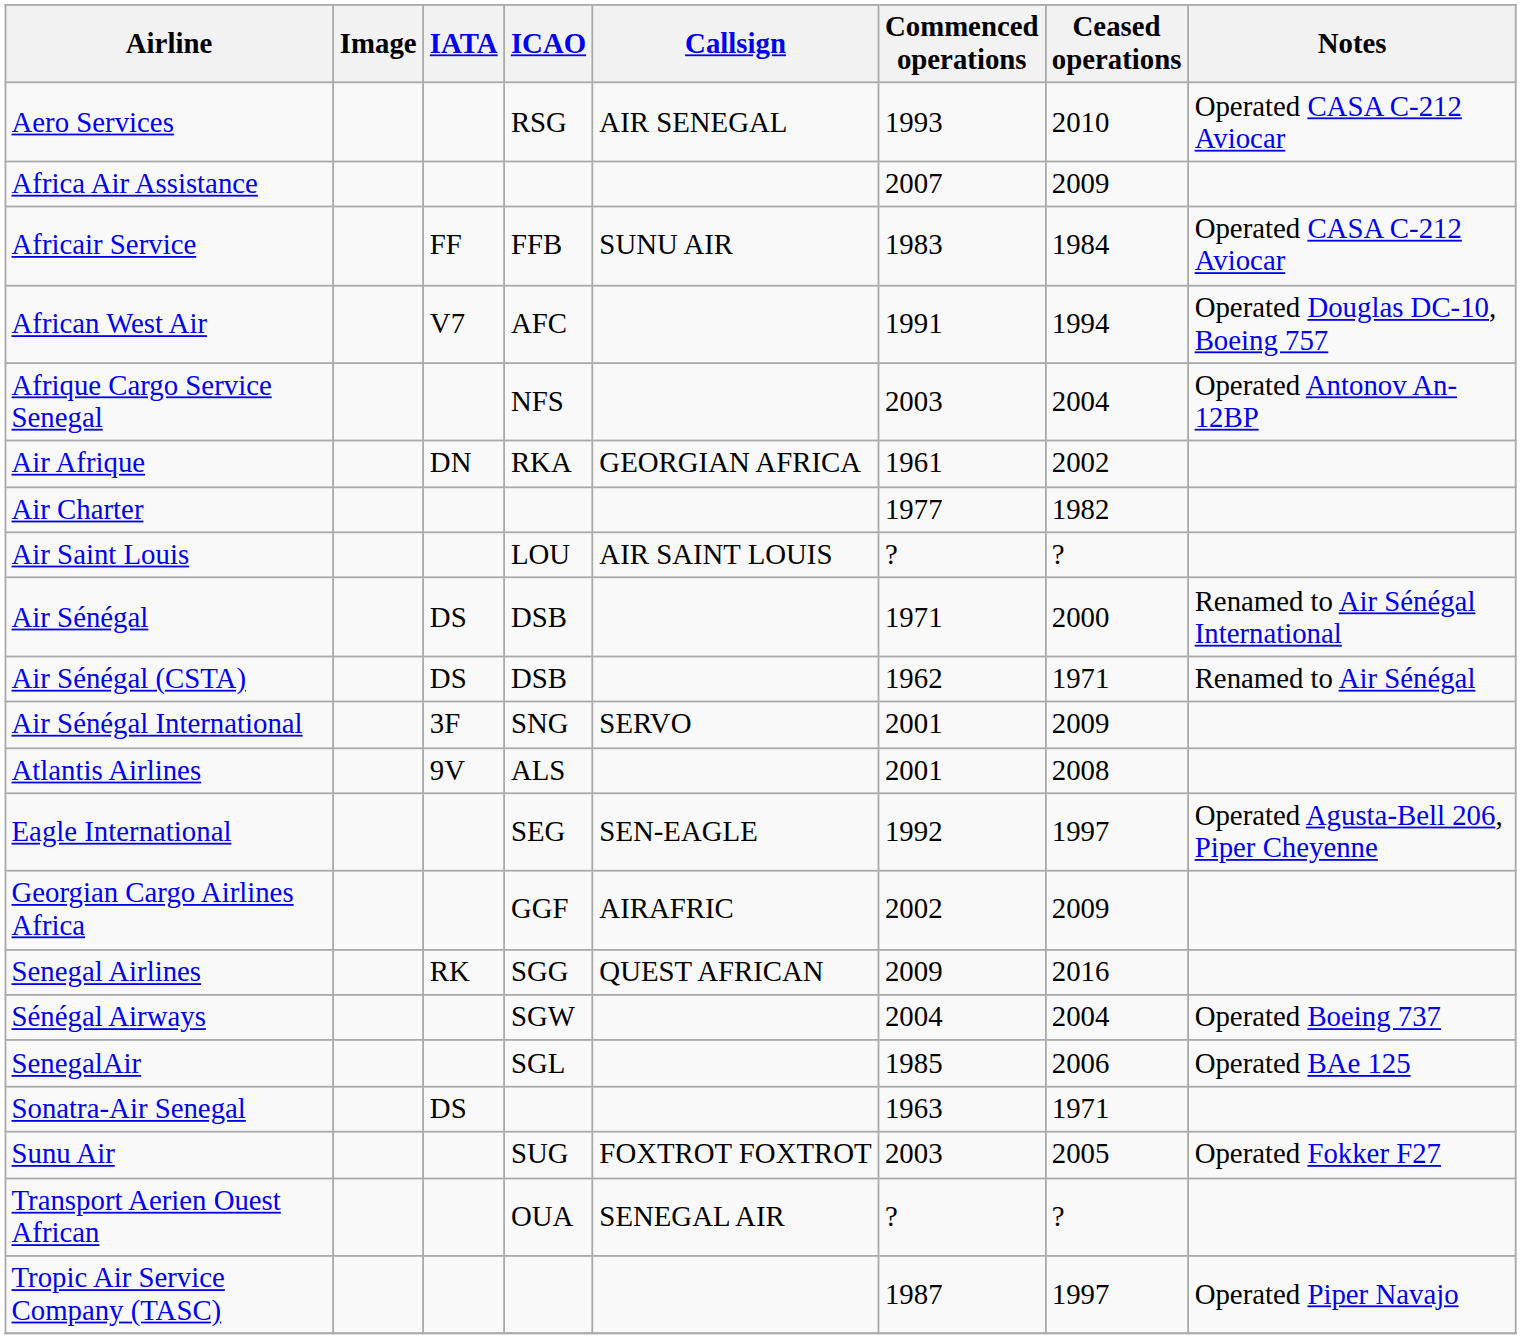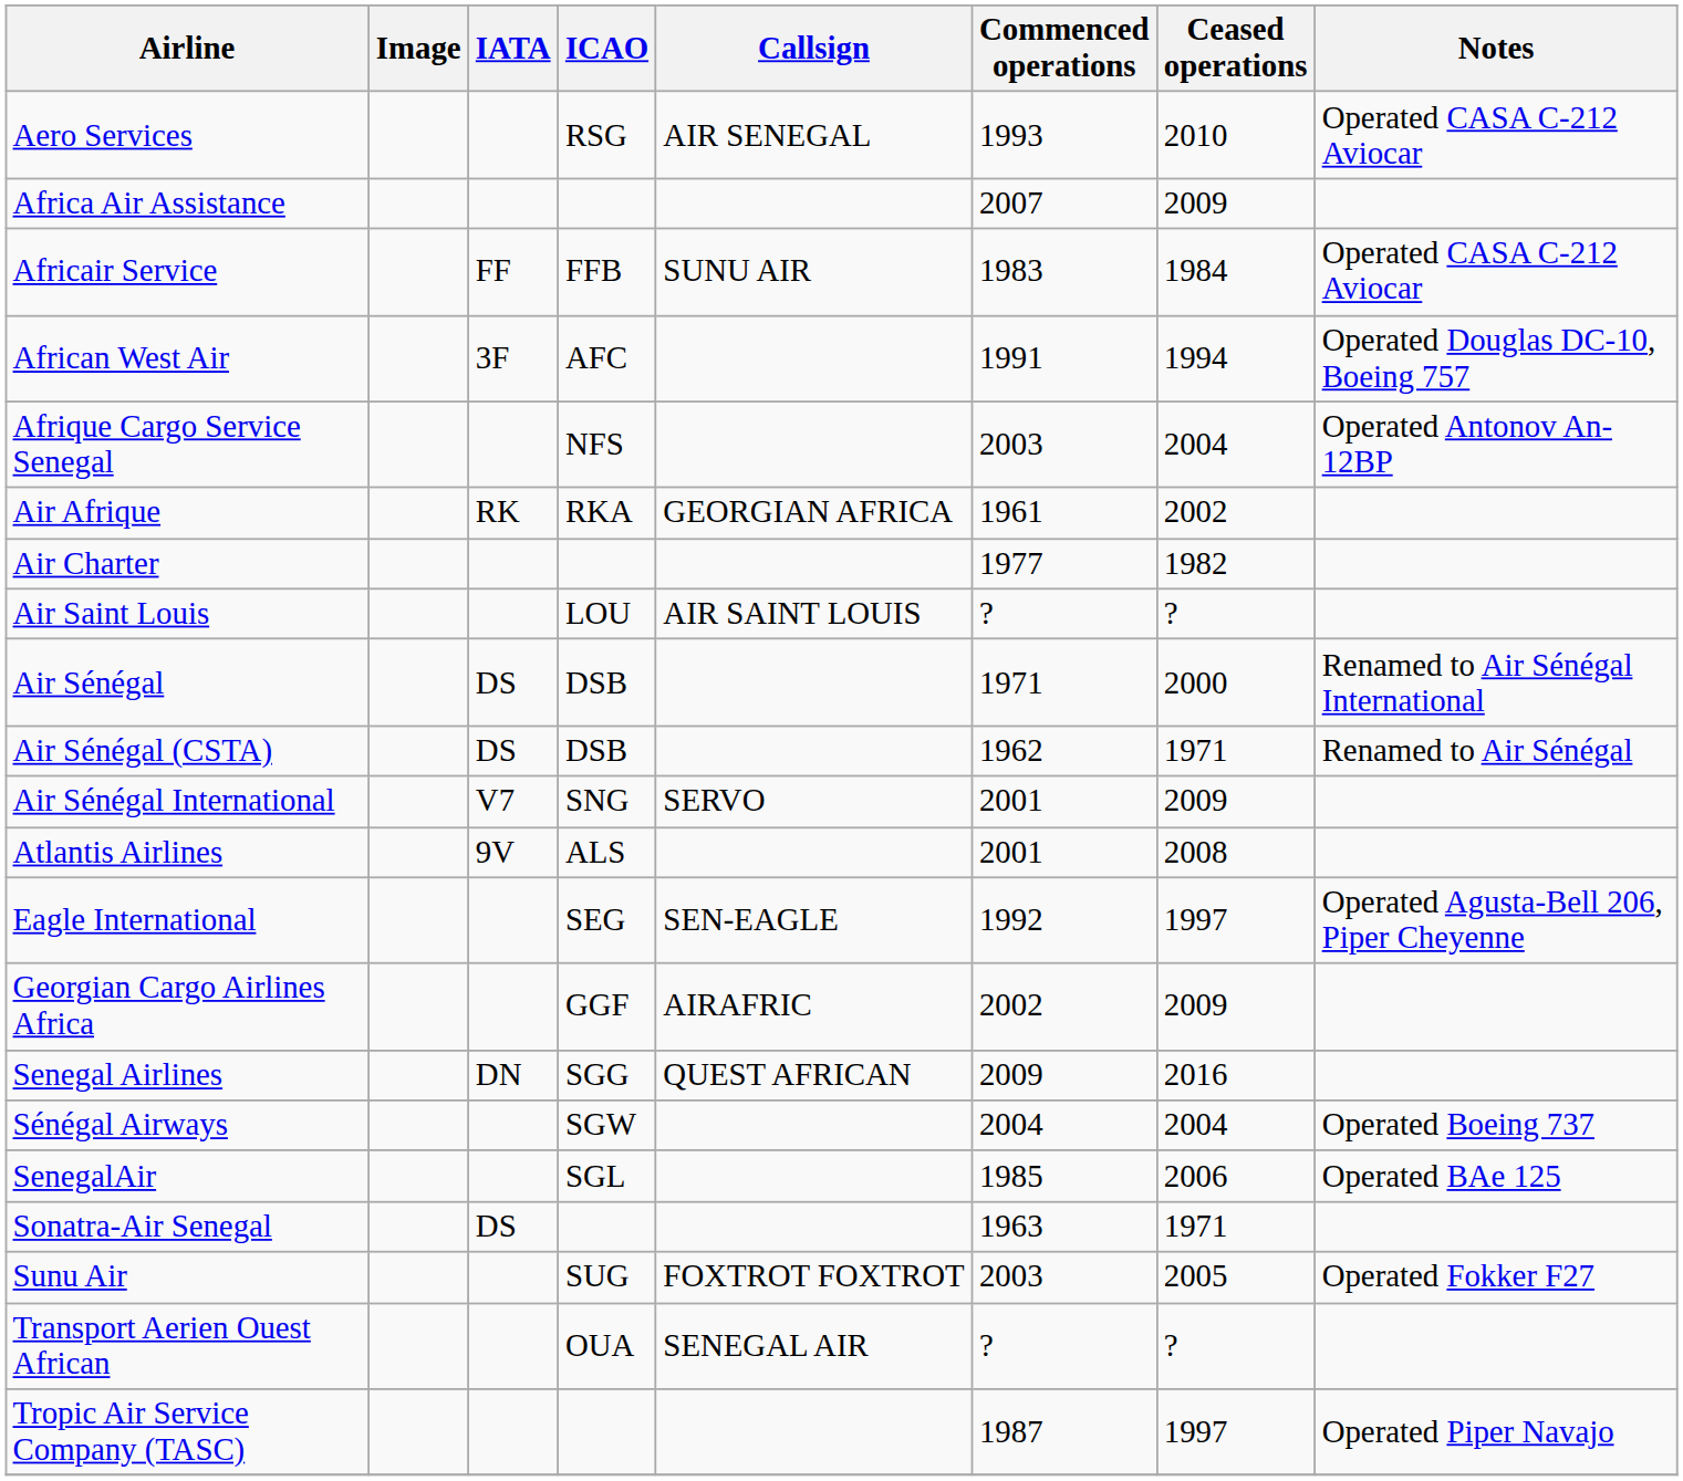 <table class="wikitable sortable" style="border-collapse:collapse; margin:auto;" border="1" cellpadding="3">
 <tr valign="middle">
 <th style="width:175px;">Airline</th>
 <th>Image</th>
 <th><a href='#'>IATA</a></th>
 <th><a href='#'>ICAO</a></th>
 <th><a href='#'>Callsign</a></th>
 <th>Commenced<br>operations</th>
 <th>Ceased<br>operations</th>
 <th style="width:175px;">Notes</th>
 </tr>
 <tr>
 <td><a href='#'>Aero Services</a></td>
 <td></td>
 <td></td>
 <td>RSG</td>
 <td>AIR SENEGAL</td>
 <td>1993</td>
 <td>2010</td>
 <td>Operated <a href='#'>CASA C-212 Aviocar</a></td>
 </tr>
 <tr>
 <td><a href='#'>Africa Air Assistance</a></td>
 <td></td>
 <td></td>
 <td></td>
 <td></td>
 <td>2007</td>
 <td>2009</td>
 <td></td>
 </tr>
 <tr>
 <td><a href='#'>Africair Service</a></td>
 <td></td>
 <td>FF</td>
 <td>FFB</td>
 <td>SUNU AIR</td>
 <td>1983</td>
 <td>1984</td>
 <td>Operated <a href='#'>CASA C-212 Aviocar</a></td>
 </tr>
 <tr>
 <td><a href='#'>African West Air</a></td>
 <td></td>
-<td>V7</td>
+<td>3F</td>
 <td>AFC</td>
 <td></td>
 <td>1991</td>
 <td>1994</td>
 <td>Operated <a href='#'>Douglas DC-10</a>, <a href='#'>Boeing 757</a></td>
 </tr>
 <tr>
 <td><a href='#'>Afrique Cargo Service Senegal</a></td>
 <td></td>
 <td></td>
 <td>NFS</td>
 <td></td>
 <td>2003</td>
 <td>2004</td>
 <td>Operated <a href='#'>Antonov An-12BP</a></td>
 </tr>
 <tr>
 <td><a href='#'>Air Afrique</a></td>
 <td></td>
-<td>DN</td>
+<td>RK</td>
 <td>RKA</td>
 <td>GEORGIAN AFRICA</td>
 <td>1961</td>
 <td>2002</td>
 <td></td>
 </tr>
 <tr>
 <td><a href='#'>Air Charter</a></td>
 <td></td>
 <td></td>
 <td></td>
 <td></td>
 <td>1977</td>
 <td>1982</td>
 <td></td>
 </tr>
 <tr>
 <td><a href='#'>Air Saint Louis</a></td>
 <td></td>
 <td></td>
 <td>LOU</td>
 <td>AIR SAINT LOUIS</td>
 <td>?</td>
 <td>?</td>
 <td></td>
 </tr>
 <tr>
 <td><a href='#'>Air Sénégal</a></td>
 <td></td>
 <td>DS</td>
 <td>DSB</td>
 <td></td>
 <td>1971</td>
 <td>2000</td>
 <td>Renamed to <a href='#'>Air Sénégal International</a></td>
 </tr>
 <tr>
 <td><a href='#'>Air Sénégal (CSTA)</a></td>
 <td></td>
 <td>DS</td>
 <td>DSB</td>
 <td></td>
 <td>1962</td>
 <td>1971</td>
 <td>Renamed to <a href='#'>Air Sénégal</a></td>
 </tr>
 <tr>
 <td><a href='#'>Air Sénégal International</a></td>
 <td></td>
-<td>3F</td>
+<td>V7</td>
 <td>SNG</td>
 <td>SERVO</td>
 <td>2001</td>
 <td>2009</td>
 <td></td>
 </tr>
 <tr>
 <td><a href='#'>Atlantis Airlines</a></td>
 <td></td>
 <td>9V</td>
 <td>ALS</td>
 <td></td>
 <td>2001</td>
 <td>2008</td>
 <td></td>
 </tr>
 <tr>
 <td><a href='#'>Eagle International</a></td>
 <td></td>
 <td></td>
 <td>SEG</td>
 <td>SEN-EAGLE</td>
 <td>1992</td>
 <td>1997</td>
 <td>Operated <a href='#'>Agusta-Bell 206</a>, <a href='#'>Piper Cheyenne</a></td>
 </tr>
 <tr>
 <td><a href='#'>Georgian Cargo Airlines Africa</a></td>
 <td></td>
 <td></td>
 <td>GGF</td>
 <td>AIRAFRIC</td>
 <td>2002</td>
 <td>2009</td>
 <td></td>
 </tr>
 <tr>
 <td><a href='#'>Senegal Airlines</a></td>
 <td></td>
-<td>RK</td>
+<td>DN</td>
 <td>SGG</td>
 <td>QUEST AFRICAN</td>
 <td>2009</td>
 <td>2016</td>
 <td></td>
 </tr>
 <tr>
 <td><a href='#'>Sénégal Airways</a></td>
 <td></td>
 <td></td>
 <td>SGW</td>
 <td></td>
 <td>2004</td>
 <td>2004</td>
 <td>Operated <a href='#'>Boeing 737</a></td>
 </tr>
 <tr>
 <td><a href='#'>SenegalAir</a></td>
 <td></td>
 <td></td>
 <td>SGL</td>
 <td></td>
 <td>1985</td>
 <td>2006</td>
 <td>Operated <a href='#'>BAe 125</a></td>
 </tr>
 <tr>
 <td><a href='#'>Sonatra-Air Senegal</a></td>
 <td></td>
 <td>DS</td>
 <td></td>
 <td></td>
 <td>1963</td>
 <td>1971</td>
 <td></td>
 </tr>
 <tr>
 <td><a href='#'>Sunu Air</a></td>
 <td></td>
 <td></td>
 <td>SUG</td>
 <td>FOXTROT FOXTROT</td>
 <td>2003</td>
 <td>2005</td>
 <td>Operated <a href='#'>Fokker F27</a></td>
 </tr>
 <tr>
 <td><a href='#'>Transport Aerien Ouest African</a></td>
 <td></td>
 <td></td>
 <td>OUA</td>
 <td>SENEGAL AIR</td>
 <td>?</td>
 <td>?</td>
 <td></td>
 </tr>
 <tr>
 <td><a href='#'>Tropic Air Service Company (TASC)</a></td>
 <td></td>
 <td></td>
 <td></td>
 <td></td>
 <td>1987</td>
 <td>1997</td>
 <td>Operated <a href='#'>Piper Navajo</a></td>
 </tr>
 <tr>
 </tr>
 </table>
